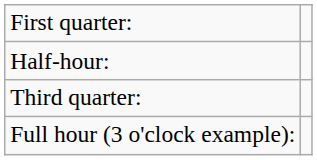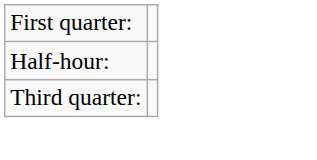 <table class="wikitable">
 <tr>
 <td>First quarter:</td>
 <td><br></td>
 </tr>
 <tr>
 <td>Half-hour:</td>
 <td><br></td>
 </tr>
 <tr>
 <td>Third quarter:</td>
 <td><br></td>
 </tr>
-<tr>
-<td>Full hour (3 o'clock example):</td>
-<td><br></td>
-</tr>
 </table>
